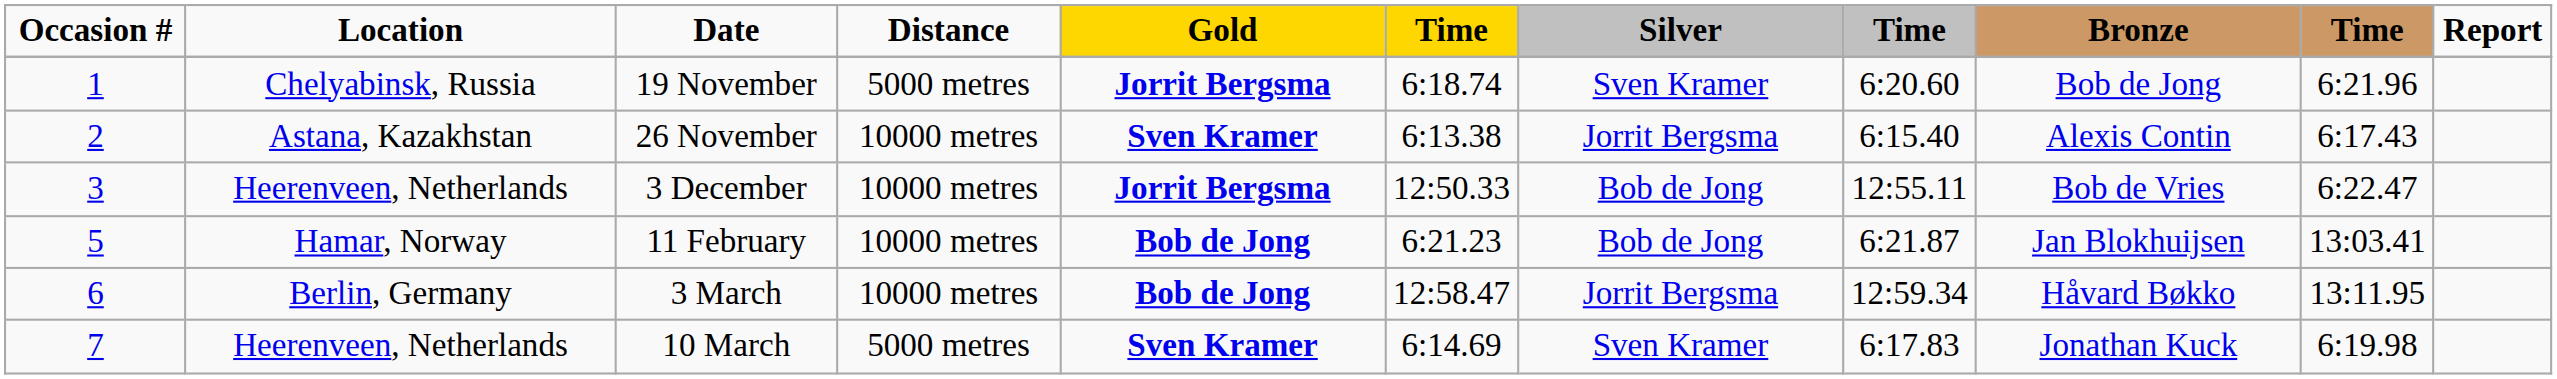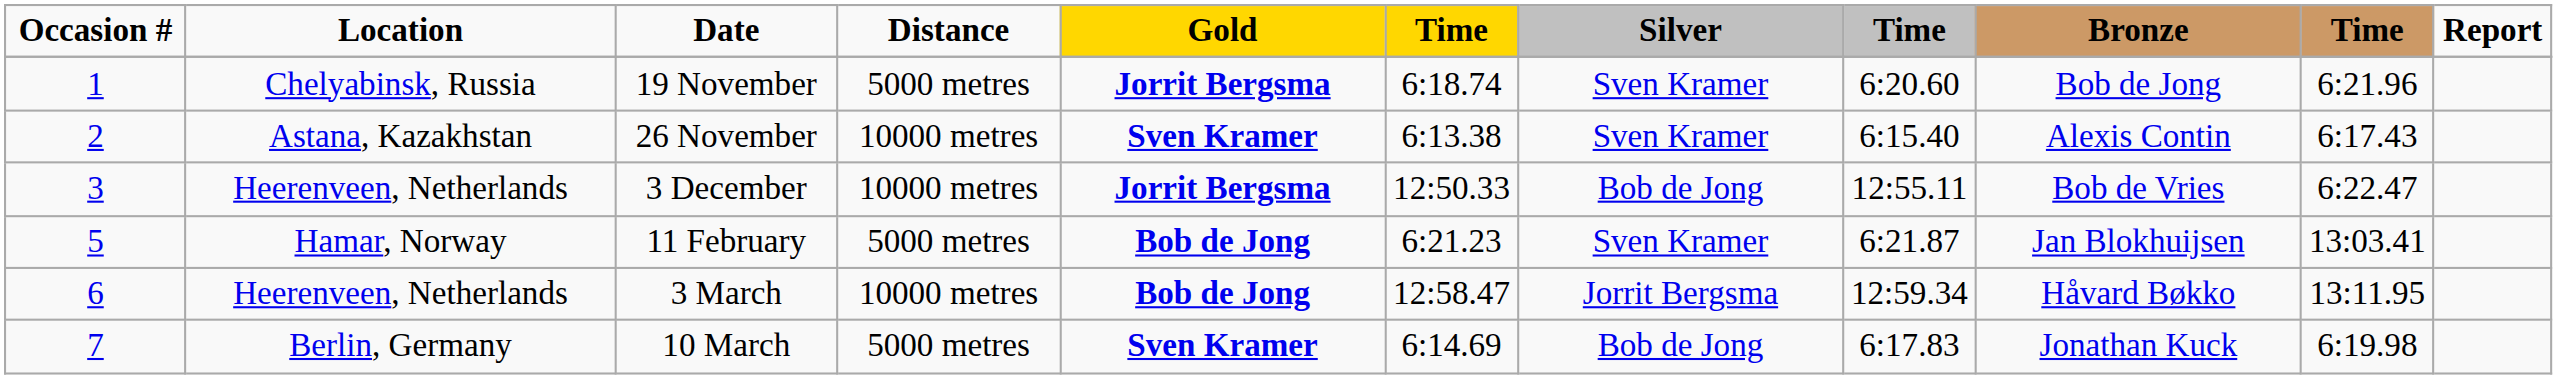 <table class="wikitable">
 <tr>
 <td width="80" align="center"><strong>Occasion #</strong></td>
 <td width="200" align="center"><strong>Location</strong></td>
 <td width="100" align="center"><strong>Date</strong></td>
 <td width="100" align="center"><strong>Distance</strong></td>
 <td width="150" bgcolor="gold" align="center"><strong>Gold</strong></td>
 <td width="50" bgcolor="gold" align="center"><strong>Time</strong></td>
 <td width="150" bgcolor="silver" align="center"><strong>Silver</strong></td>
 <td width="50" bgcolor="silver" align="center"><strong>Time</strong></td>
 <td width="150" bgcolor="#CC9966" align="center"><strong>Bronze</strong></td>
 <td width="50" bgcolor="#CC9966" align="center"><strong>Time</strong></td>
 <td width="50" align="center"><strong>Report</strong></td>
 </tr>
 <tr bgcolor="#cccccc">
 </tr>
 <tr>
 <td align="center"><a href='#'>1</a></td>
 <td align="center"><a href='#'>Chelyabinsk</a>, Russia</td>
 <td align="center">19 November</td>
 <td align="center">5000 metres</td>
 <td align="center"><strong><a href='#'>Jorrit Bergsma</a></strong><br><small></small></td>
 <td align="center">6:18.74</td>
 <td align="center"><a href='#'>Sven Kramer</a><br><small></small></td>
 <td align="center">6:20.60</td>
 <td align="center"><a href='#'>Bob de Jong</a><br><small></small></td>
 <td align="center">6:21.96</td>
 <td align="center"></td>
 </tr>
 <tr>
 <td align="center"><a href='#'>2</a></td>
 <td align="center"><a href='#'>Astana</a>, Kazakhstan</td>
 <td align="center">26 November</td>
 <td align="center">10000 metres</td>
 <td align="center"><strong><a href='#'>Sven Kramer</a></strong><br><small></small></td>
 <td align="center">6:13.38</td>
-<td align="center"><a href='#'>Jorrit Bergsma</a><br><small></small></td>
+<td align="center"><a href='#'>Sven Kramer</a><br><small></small></td>
 <td align="center">6:15.40</td>
 <td align="center"><a href='#'>Alexis Contin</a><br><small></small></td>
 <td align="center">6:17.43</td>
 <td align="center"></td>
 </tr>
 <tr>
 <td align="center"><a href='#'>3</a></td>
 <td align="center"><a href='#'>Heerenveen</a>, Netherlands</td>
 <td align="center">3 December</td>
 <td align="center">10000 metres</td>
 <td align="center"><strong><a href='#'>Jorrit Bergsma</a></strong><br><small></small></td>
 <td align="center">12:50.33</td>
 <td align="center"><a href='#'>Bob de Jong</a><br><small></small></td>
 <td align="center">12:55.11</td>
 <td align="center"><a href='#'>Bob de Vries</a><br><small></small></td>
 <td align="center">6:22.47</td>
 <td align="center"></td>
 </tr>
 <tr>
 <td align="center"><a href='#'>5</a></td>
 <td align="center"><a href='#'>Hamar</a>, Norway</td>
 <td align="center">11 February</td>
-<td align="center">10000 metres</td>
+<td align="center">5000 metres</td>
 <td align="center"><strong><a href='#'>Bob de Jong</a></strong><br><small></small></td>
 <td align="center">6:21.23</td>
-<td align="center"><a href='#'>Bob de Jong</a><br><small></small></td>
+<td align="center"><a href='#'>Sven Kramer</a><br><small></small></td>
 <td align="center">6:21.87</td>
 <td align="center"><a href='#'>Jan Blokhuijsen</a><br><small></small></td>
 <td align="center">13:03.41</td>
 <td align="center"></td>
 </tr>
 <tr>
 <td align="center"><a href='#'>6</a></td>
-<td align="center"><a href='#'>Berlin</a>, Germany</td>
+<td align="center"><a href='#'>Heerenveen</a>, Netherlands</td>
 <td align="center">3 March</td>
 <td align="center">10000 metres</td>
 <td align="center"><strong><a href='#'>Bob de Jong</a></strong><br><small></small></td>
 <td align="center">12:58.47</td>
 <td align="center"><a href='#'>Jorrit Bergsma</a><br><small></small></td>
 <td align="center">12:59.34</td>
 <td align="center"><a href='#'>Håvard Bøkko</a><br><small></small></td>
 <td align="center">13:11.95</td>
 <td align="center"></td>
 </tr>
 <tr>
 <td align="center"><a href='#'>7</a></td>
-<td align="center"><a href='#'>Heerenveen</a>, Netherlands</td>
+<td align="center"><a href='#'>Berlin</a>, Germany</td>
 <td align="center">10 March</td>
 <td align="center">5000 metres</td>
 <td align="center"><strong><a href='#'>Sven Kramer</a></strong><br><small></small></td>
 <td align="center">6:14.69</td>
-<td align="center"><a href='#'>Sven Kramer</a><br><small></small></td>
+<td align="center"><a href='#'>Bob de Jong</a><br><small></small></td>
 <td align="center">6:17.83</td>
 <td align="center"><a href='#'>Jonathan Kuck</a><br><small></small></td>
 <td align="center">6:19.98</td>
 <td align="center"></td>
 </tr>
 </table>
